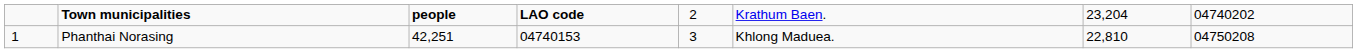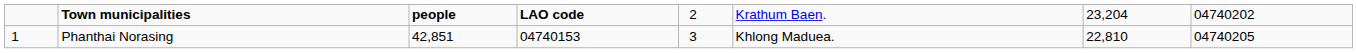 <table class="wikitable" style="width:80%;">
 <tr>
 <td scope="col" style="width:4%;"> </td>
 <td scope="col" style="width:26%;"><strong>Town municipalities</strong></td>
 <td scope="col" style="width:8%;"><strong>people</strong></td>
 <td scope="col" style="width:12%;"><strong>LAO code</strong></td>
 <td scope="col" style="width:4%;">  2</td>
 <td scope="col" style="width:26%;"><a href='#'>Krathum Baen</a>.</td>
 <td scope="col" style="width:8%;">23,204</td>
 <td scope="col" style="width:12%;">04740202</td>
 </tr>
 <tr>
 <td scope="row"> 1</td>
 <td>Phanthai Norasing</td>
-<td>42,251</td>
+<td>42,851</td>
 <td>04740153</td>
 <td>  3</td>
 <td>Khlong Maduea.</td>
 <td>22,810</td>
-<td>04750208</td>
+<td>04740205</td>
 </tr>
 </table>
